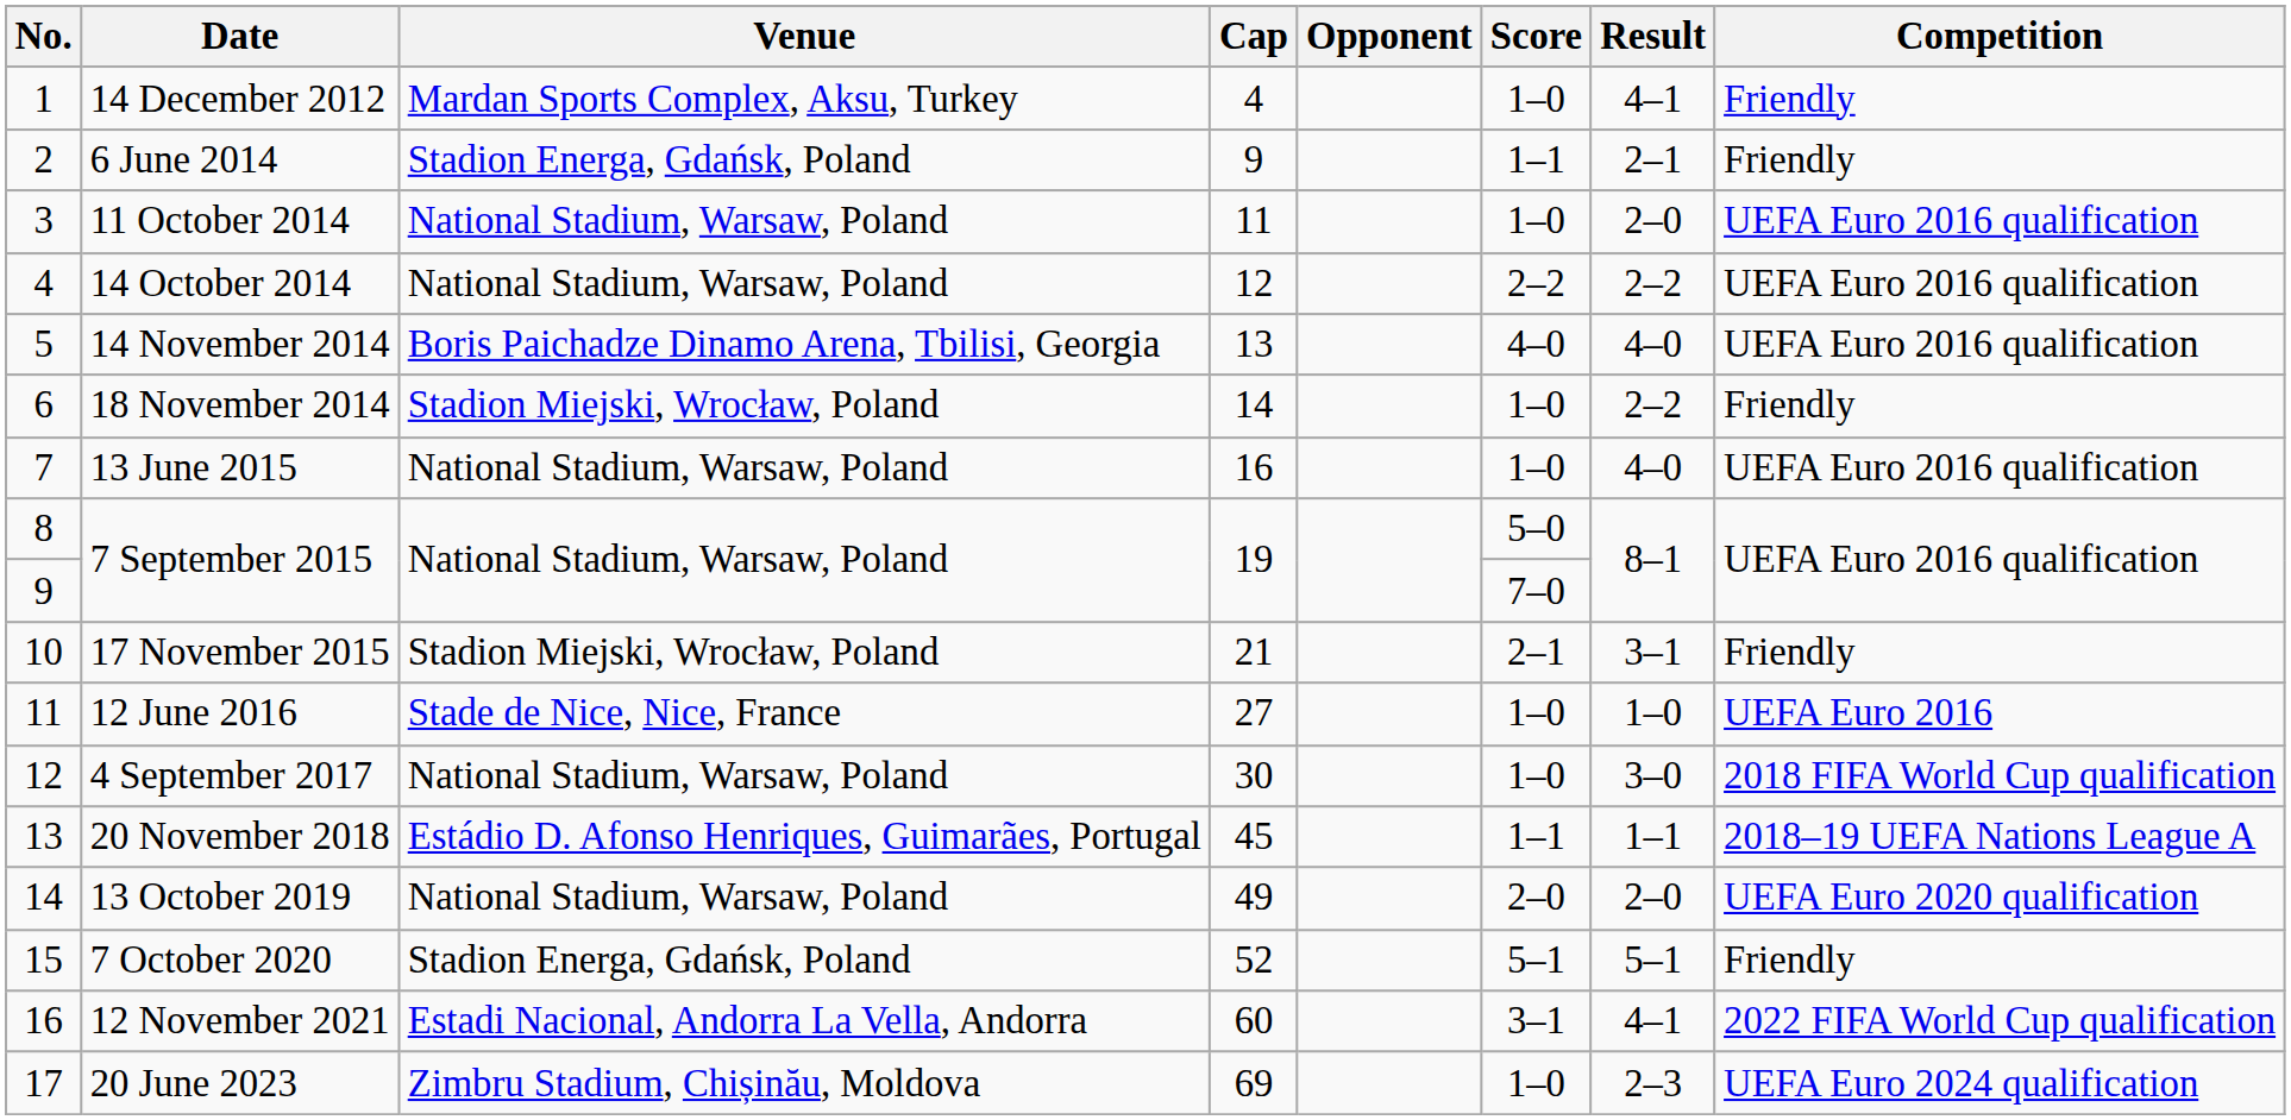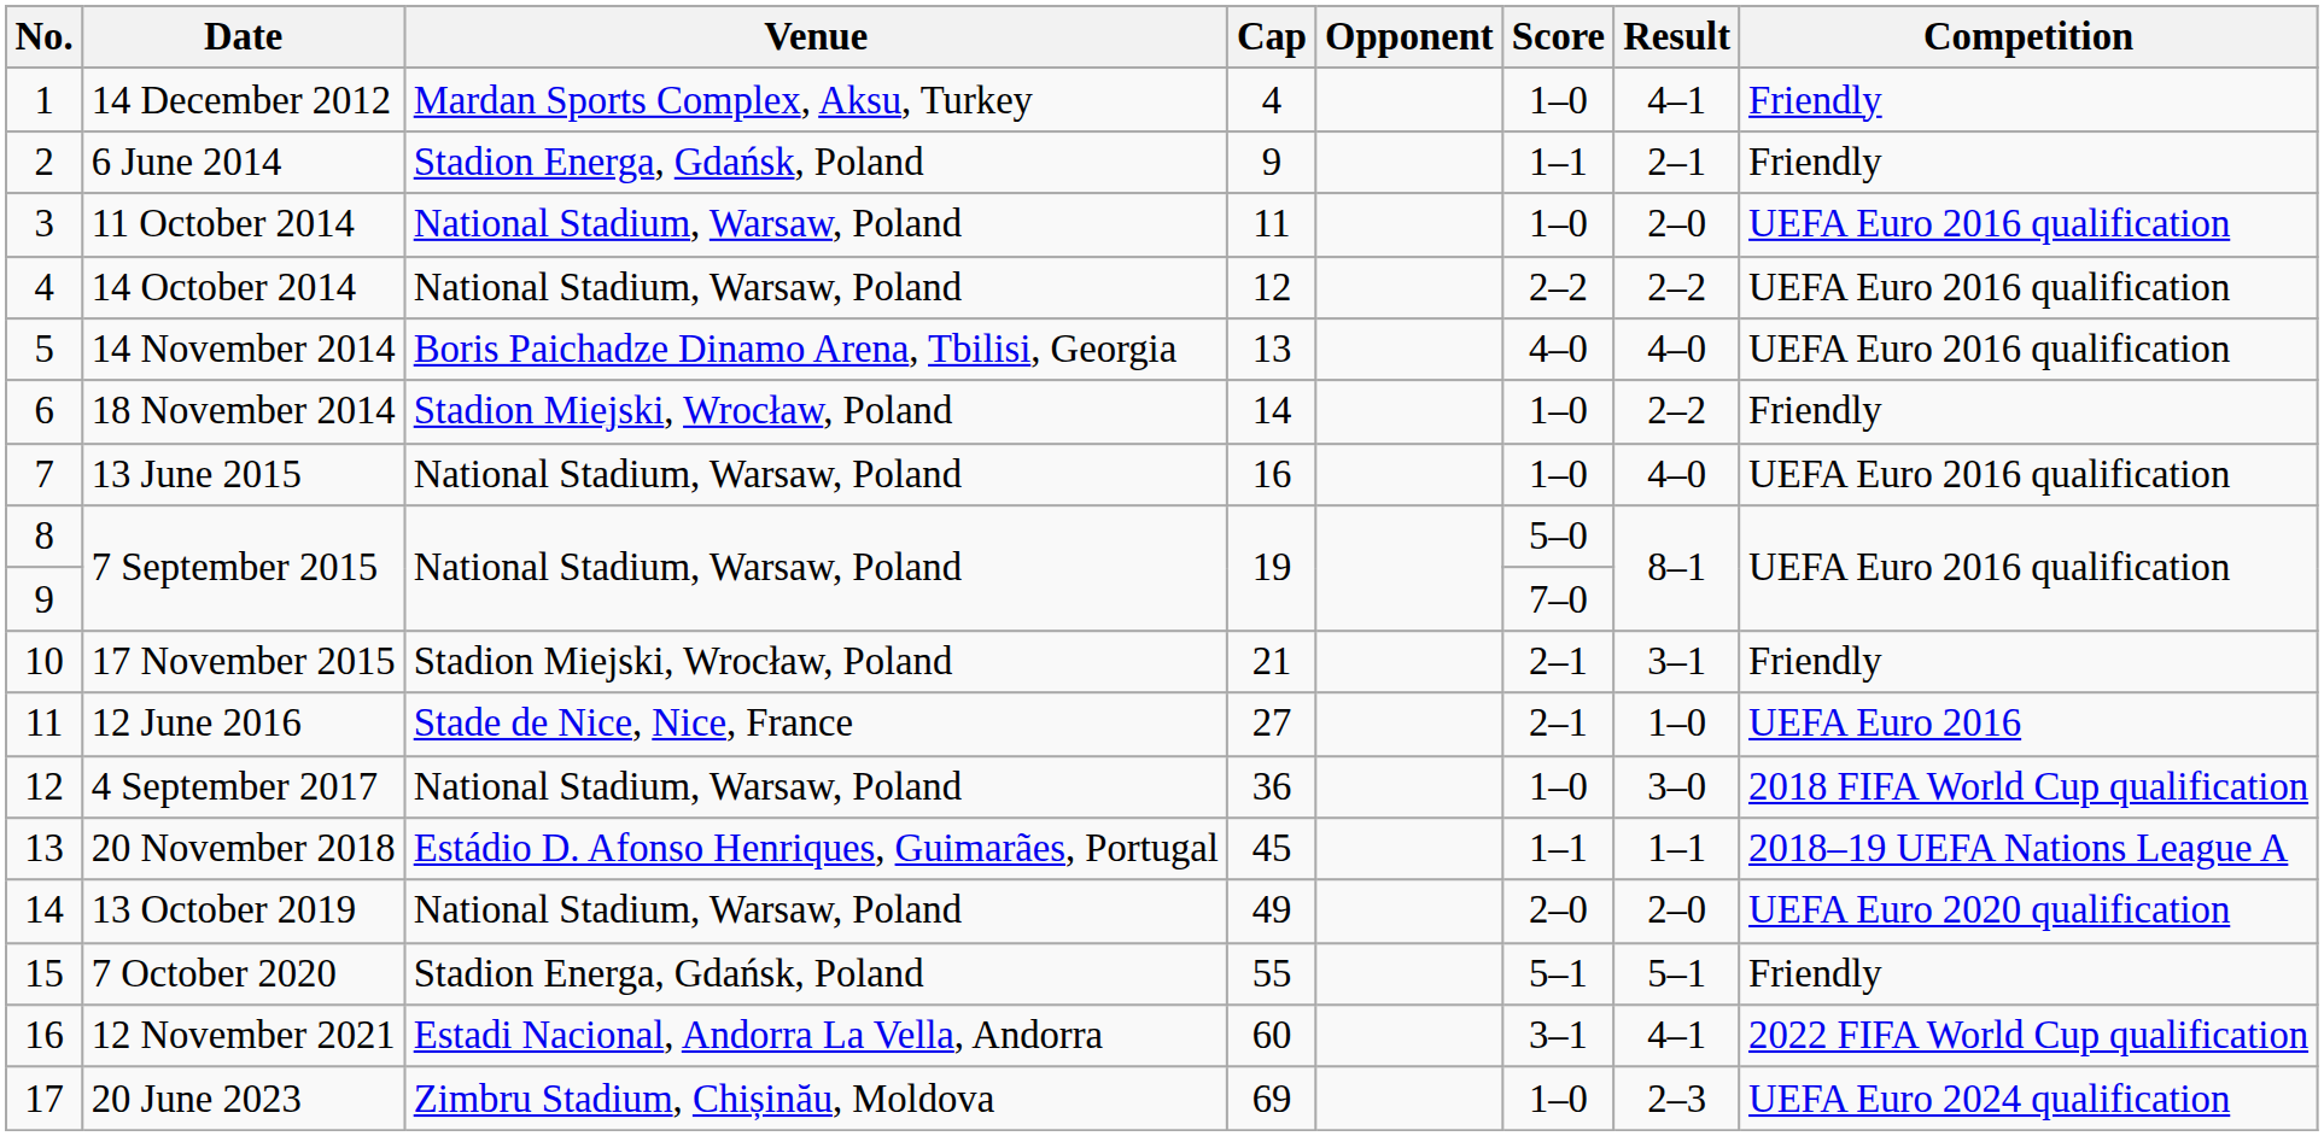 <table class="wikitable sortable">
 <tr>
 <th scope="col">No.</th>
 <th scope="col" data-sort-type="date">Date</th>
 <th scope="col">Venue</th>
 <th scope="col">Cap</th>
 <th scope="col">Opponent</th>
 <th scope="col">Score</th>
 <th scope="col">Result</th>
 <th scope="col">Competition</th>
 </tr>
 <tr>
 <td style="text-align:center">1</td>
 <td>14 December 2012</td>
 <td><a href='#'>Mardan Sports Complex</a>, <a href='#'>Aksu</a>, Turkey</td>
 <td style="text-align:center">4</td>
 <td></td>
 <td style="text-align:center">1–0</td>
 <td style="text-align:center">4–1</td>
 <td><a href='#'>Friendly</a></td>
 </tr>
 <tr>
 <td style="text-align:center">2</td>
 <td>6 June 2014</td>
 <td><a href='#'>Stadion Energa</a>, <a href='#'>Gdańsk</a>, Poland</td>
 <td style="text-align:center">9</td>
 <td></td>
 <td style="text-align:center">1–1</td>
 <td style="text-align:center">2–1</td>
 <td>Friendly</td>
 </tr>
 <tr>
 <td style="text-align:center">3</td>
 <td>11 October 2014</td>
 <td><a href='#'>National Stadium</a>, <a href='#'>Warsaw</a>, Poland</td>
 <td style="text-align:center">11</td>
 <td></td>
 <td style="text-align:center">1–0</td>
 <td style="text-align:center">2–0</td>
 <td><a href='#'>UEFA Euro 2016 qualification</a></td>
 </tr>
 <tr>
 <td style="text-align:center">4</td>
 <td>14 October 2014</td>
 <td>National Stadium, Warsaw, Poland</td>
 <td style="text-align:center">12</td>
 <td></td>
 <td style="text-align:center">2–2</td>
 <td style="text-align:center">2–2</td>
 <td>UEFA Euro 2016 qualification</td>
 </tr>
 <tr>
 <td style="text-align:center">5</td>
 <td>14 November 2014</td>
 <td><a href='#'>Boris Paichadze Dinamo Arena</a>, <a href='#'>Tbilisi</a>, Georgia</td>
 <td style="text-align:center">13</td>
 <td></td>
 <td style="text-align:center">4–0</td>
 <td style="text-align:center">4–0</td>
 <td>UEFA Euro 2016 qualification</td>
 </tr>
 <tr>
 <td style="text-align:center">6</td>
 <td>18 November 2014</td>
 <td><a href='#'>Stadion Miejski</a>, <a href='#'>Wrocław</a>, Poland</td>
 <td style="text-align:center">14</td>
 <td></td>
 <td style="text-align:center">1–0</td>
 <td style="text-align:center">2–2</td>
 <td>Friendly</td>
 </tr>
 <tr>
 <td style="text-align:center">7</td>
 <td>13 June 2015</td>
 <td>National Stadium, Warsaw, Poland</td>
 <td style="text-align:center">16</td>
 <td></td>
 <td style="text-align:center">1–0</td>
 <td style="text-align:center">4–0</td>
 <td>UEFA Euro 2016 qualification</td>
 </tr>
 <tr>
 <td style="text-align:center">8</td>
 <td rowspan=2>7 September 2015</td>
 <td rowspan="2">National Stadium, Warsaw, Poland</td>
 <td rowspan="2" style="text-align:center">19</td>
 <td rowspan=2></td>
 <td style="text-align:center">5–0</td>
 <td rowspan="2" style="text-align:center">8–1</td>
 <td rowspan="2">UEFA Euro 2016 qualification</td>
 </tr>
 <tr>
 <td style="text-align:center">9</td>
 <td style="text-align:center">7–0</td>
 </tr>
 <tr>
 <td style="text-align:center">10</td>
 <td>17 November 2015</td>
 <td>Stadion Miejski, Wrocław, Poland</td>
 <td style="text-align:center">21</td>
 <td></td>
 <td style="text-align:center">2–1</td>
 <td style="text-align:center">3–1</td>
 <td>Friendly</td>
 </tr>
 <tr>
 <td style="text-align:center">11</td>
 <td>12 June 2016</td>
 <td><a href='#'>Stade de Nice</a>, <a href='#'>Nice</a>, France</td>
 <td style="text-align:center">27</td>
 <td></td>
-<td style="text-align:center">1–0</td>
+<td style="text-align:center">2–1</td>
 <td style="text-align:center">1–0</td>
 <td><a href='#'>UEFA Euro 2016</a></td>
 </tr>
 <tr>
 <td style="text-align:center">12</td>
 <td>4 September 2017</td>
 <td>National Stadium, Warsaw, Poland</td>
-<td style="text-align:center">30</td>
+<td style="text-align:center">36</td>
 <td></td>
 <td style="text-align:center">1–0</td>
 <td style="text-align:center">3–0</td>
 <td><a href='#'>2018 FIFA World Cup qualification</a></td>
 </tr>
 <tr>
 <td style="text-align:center">13</td>
 <td>20 November 2018</td>
 <td><a href='#'>Estádio D. Afonso Henriques</a>, <a href='#'>Guimarães</a>, Portugal</td>
 <td style="text-align:center">45</td>
 <td></td>
 <td style="text-align:center">1–1</td>
 <td style="text-align:center">1–1</td>
 <td><a href='#'>2018–19 UEFA Nations League A</a></td>
 </tr>
 <tr>
 <td style="text-align:center">14</td>
 <td>13 October 2019</td>
 <td>National Stadium, Warsaw, Poland</td>
 <td style="text-align:center">49</td>
 <td></td>
 <td style="text-align:center">2–0</td>
 <td style="text-align:center">2–0</td>
 <td><a href='#'>UEFA Euro 2020 qualification</a></td>
 </tr>
 <tr>
 <td style="text-align:center">15</td>
 <td>7 October 2020</td>
 <td>Stadion Energa, Gdańsk, Poland</td>
-<td style="text-align:center">52</td>
+<td style="text-align:center">55</td>
 <td></td>
 <td style="text-align:center">5–1</td>
 <td style="text-align:center">5–1</td>
 <td>Friendly</td>
 </tr>
 <tr>
 <td style="text-align:center">16</td>
 <td>12 November 2021</td>
 <td><a href='#'>Estadi Nacional</a>, <a href='#'>Andorra La Vella</a>, Andorra</td>
 <td style="text-align:center">60</td>
 <td></td>
 <td style="text-align:center">3–1</td>
 <td style="text-align:center">4–1</td>
 <td><a href='#'>2022 FIFA World Cup qualification</a></td>
 </tr>
 <tr>
 <td style="text-align:center">17</td>
 <td>20 June 2023</td>
 <td><a href='#'>Zimbru Stadium</a>, <a href='#'>Chișinău</a>, Moldova</td>
 <td style="text-align:center">69</td>
 <td></td>
 <td style="text-align:center">1–0</td>
 <td style="text-align:center">2–3</td>
 <td><a href='#'>UEFA Euro 2024 qualification</a></td>
 </tr>
 </table>
